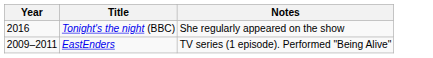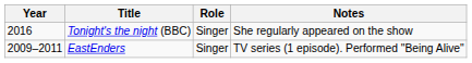 <table class="wikitable">
 <tr>
 <th>Year</th>
 <th>Title</th>
+<th>Role</th>
 <th>Notes</th>
 </tr>
 <tr>
 <td>2016</td>
 <td><a href='#'><em>Tonight's the night</em></a> (BBC)</td>
+<td>Singer</td>
 <td>She regularly appeared on the show</td>
 </tr>
 <tr>
 <td>2009–2011</td>
 <td><em><a href='#'>EastEnders</a></em></td>
+<td>Singer</td>
 <td>TV series (1 episode). Performed "Being Alive"</td>
 </tr>
 </table>
